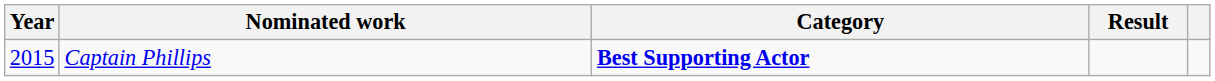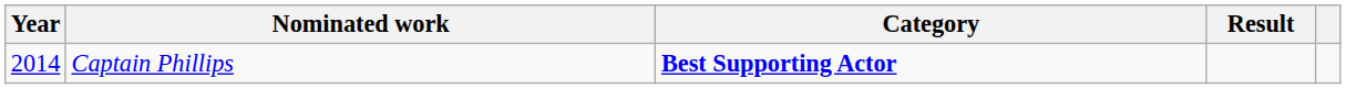 <table class=wikitable>
 <tr>
 <th scope="col" style="width:1em;">Year</th>
 <th scope="col" style="width:39em;">Nominated work</th>
 <th scope="col" style="width:36em;">Category</th>
 <th scope="col" style="width:5em;">Result</th>
 <th scope="col" style="width:1em;"></th>
 </tr>
 <tr>
-<td><a href='#'>2015</a></td>
+<td><a href='#'>2014</a></td>
 <td><em><a href='#'>Captain Phillips</a></em></td>
 <td><strong><a href='#'>Best Supporting Actor</a></strong></td>
 <td></td>
 <td></td>
 </tr>
 </table>
